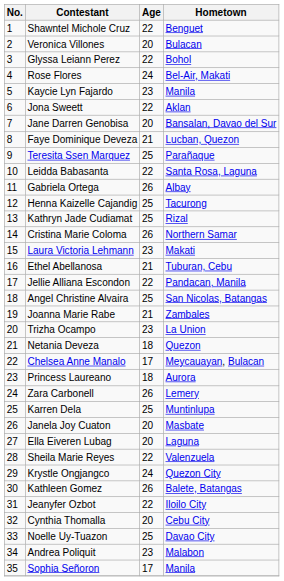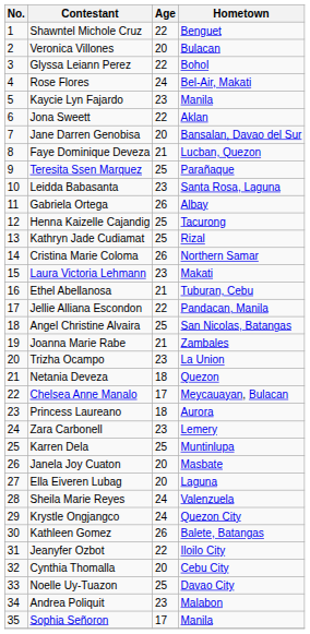 <table class="wikitable sortable" style="font-size: 95%;">
 <tr>
 <th>No.</th>
 <th>Contestant</th>
 <th>Age</th>
 <th>Hometown</th>
 </tr>
 <tr>
 <td>1</td>
 <td>Shawntel Michole Cruz</td>
 <td>22</td>
 <td><a href='#'>Benguet</a></td>
 </tr>
 <tr>
 <td>2</td>
 <td>Veronica Villones</td>
 <td>20</td>
 <td><a href='#'>Bulacan</a></td>
 </tr>
 <tr>
 <td>3</td>
 <td>Glyssa Leiann Perez</td>
 <td>22</td>
 <td><a href='#'>Bohol</a></td>
 </tr>
 <tr>
 <td>4</td>
 <td>Rose Flores</td>
 <td>24</td>
 <td><a href='#'>Bel-Air, Makati</a></td>
 </tr>
 <tr>
 <td>5</td>
 <td>Kaycie Lyn Fajardo</td>
 <td>23</td>
 <td><a href='#'>Manila</a></td>
 </tr>
 <tr>
 <td>6</td>
 <td>Jona Sweett</td>
 <td>22</td>
 <td><a href='#'>Aklan</a></td>
 </tr>
 <tr>
 <td>7</td>
 <td>Jane Darren Genobisa</td>
 <td>20</td>
 <td><a href='#'>Bansalan, Davao del Sur</a></td>
 </tr>
 <tr>
 <td>8</td>
 <td>Faye Dominique Deveza</td>
 <td>21</td>
 <td><a href='#'>Lucban, Quezon</a></td>
 </tr>
 <tr>
 <td>9</td>
 <td><a href='#'>Teresita Ssen Marquez</a></td>
 <td>25</td>
 <td><a href='#'>Parañaque</a></td>
 </tr>
 <tr>
 <td>10</td>
 <td>Leidda Babasanta</td>
-<td>22</td>
+<td>23</td>
 <td><a href='#'>Santa Rosa, Laguna</a></td>
 </tr>
 <tr>
 <td>11</td>
 <td>Gabriela Ortega</td>
 <td>26</td>
 <td><a href='#'>Albay</a></td>
 </tr>
 <tr>
 <td>12</td>
 <td>Henna Kaizelle Cajandig</td>
 <td>25</td>
 <td><a href='#'>Tacurong</a></td>
 </tr>
 <tr>
 <td>13</td>
 <td>Kathryn Jade Cudiamat</td>
 <td>25</td>
 <td><a href='#'>Rizal</a></td>
 </tr>
 <tr>
 <td>14</td>
 <td>Cristina Marie Coloma</td>
 <td>26</td>
 <td><a href='#'>Northern Samar</a></td>
 </tr>
 <tr>
 <td>15</td>
 <td><a href='#'>Laura Victoria Lehmann</a></td>
 <td>23</td>
 <td><a href='#'>Makati</a></td>
 </tr>
 <tr>
 <td>16</td>
 <td>Ethel Abellanosa</td>
 <td>21</td>
 <td><a href='#'>Tuburan, Cebu</a></td>
 </tr>
 <tr>
 <td>17</td>
 <td>Jellie Alliana Escondon</td>
 <td>22</td>
 <td><a href='#'>Pandacan, Manila</a></td>
 </tr>
 <tr>
 <td>18</td>
 <td>Angel Christine Alvaira</td>
 <td>25</td>
 <td><a href='#'>San Nicolas, Batangas</a></td>
 </tr>
 <tr>
 <td>19</td>
 <td>Joanna Marie Rabe</td>
 <td>21</td>
 <td><a href='#'>Zambales</a></td>
 </tr>
 <tr>
 <td>20</td>
 <td>Trizha Ocampo</td>
 <td>23</td>
 <td><a href='#'>La Union</a></td>
 </tr>
 <tr>
 <td>21</td>
 <td>Netania Deveza</td>
 <td>18</td>
 <td><a href='#'>Quezon</a></td>
 </tr>
 <tr>
 <td>22</td>
 <td><a href='#'>Chelsea Anne Manalo</a></td>
 <td>17</td>
 <td><a href='#'>Meycauayan</a>, <a href='#'>Bulacan</a></td>
 </tr>
 <tr>
 <td>23</td>
 <td>Princess Laureano</td>
 <td>18</td>
 <td><a href='#'>Aurora</a></td>
 </tr>
 <tr>
 <td>24</td>
 <td>Zara Carbonell</td>
-<td>26</td>
+<td>23</td>
 <td><a href='#'>Lemery</a></td>
 </tr>
 <tr>
 <td>25</td>
 <td>Karren Dela</td>
 <td>25</td>
 <td><a href='#'>Muntinlupa</a></td>
 </tr>
 <tr>
 <td>26</td>
 <td>Janela Joy Cuaton</td>
 <td>20</td>
 <td><a href='#'>Masbate</a></td>
 </tr>
 <tr>
 <td>27</td>
 <td>Ella Eiveren Lubag</td>
 <td>20</td>
 <td><a href='#'>Laguna</a></td>
 </tr>
 <tr>
 <td>28</td>
 <td>Sheila Marie Reyes</td>
-<td>22</td>
+<td>24</td>
 <td><a href='#'>Valenzuela</a></td>
 </tr>
 <tr>
 <td>29</td>
 <td>Krystle Ongjangco</td>
 <td>24</td>
 <td><a href='#'>Quezon City</a></td>
 </tr>
 <tr>
 <td>30</td>
 <td>Kathleen Gomez</td>
 <td>26</td>
 <td><a href='#'>Balete, Batangas</a></td>
 </tr>
 <tr>
 <td>31</td>
 <td>Jeanyfer Ozbot</td>
 <td>22</td>
 <td><a href='#'>Iloilo City</a></td>
 </tr>
 <tr>
 <td>32</td>
 <td>Cynthia Thomalla</td>
 <td>20</td>
 <td><a href='#'>Cebu City</a></td>
 </tr>
 <tr>
 <td>33</td>
 <td>Noelle Uy-Tuazon</td>
 <td>25</td>
 <td><a href='#'>Davao City</a></td>
 </tr>
 <tr>
 <td>34</td>
 <td>Andrea Poliquit</td>
 <td>23</td>
 <td><a href='#'>Malabon</a></td>
 </tr>
 <tr>
 <td>35</td>
 <td><a href='#'>Sophia Señoron</a></td>
 <td>17</td>
 <td><a href='#'>Manila</a></td>
 </tr>
 <tr>
 </tr>
 </table>
